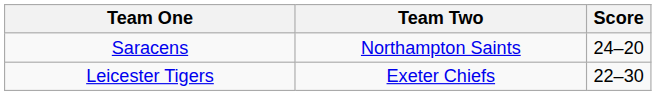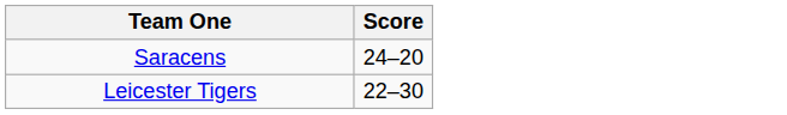 <table class="wikitable" style="text-align:center">
 <tr>
 <th width=250>Team One</th>
-<th width=250>Team Two</th>
 <th width=50>Score</th>
 </tr>
 <tr>
 <td><a href='#'>Saracens</a></td>
-<td><a href='#'>Northampton Saints</a></td>
 <td>24–20</td>
 </tr>
 <tr>
 <td><a href='#'>Leicester Tigers</a></td>
-<td><a href='#'>Exeter Chiefs</a></td>
 <td>22–30</td>
 </tr>
 </table>
